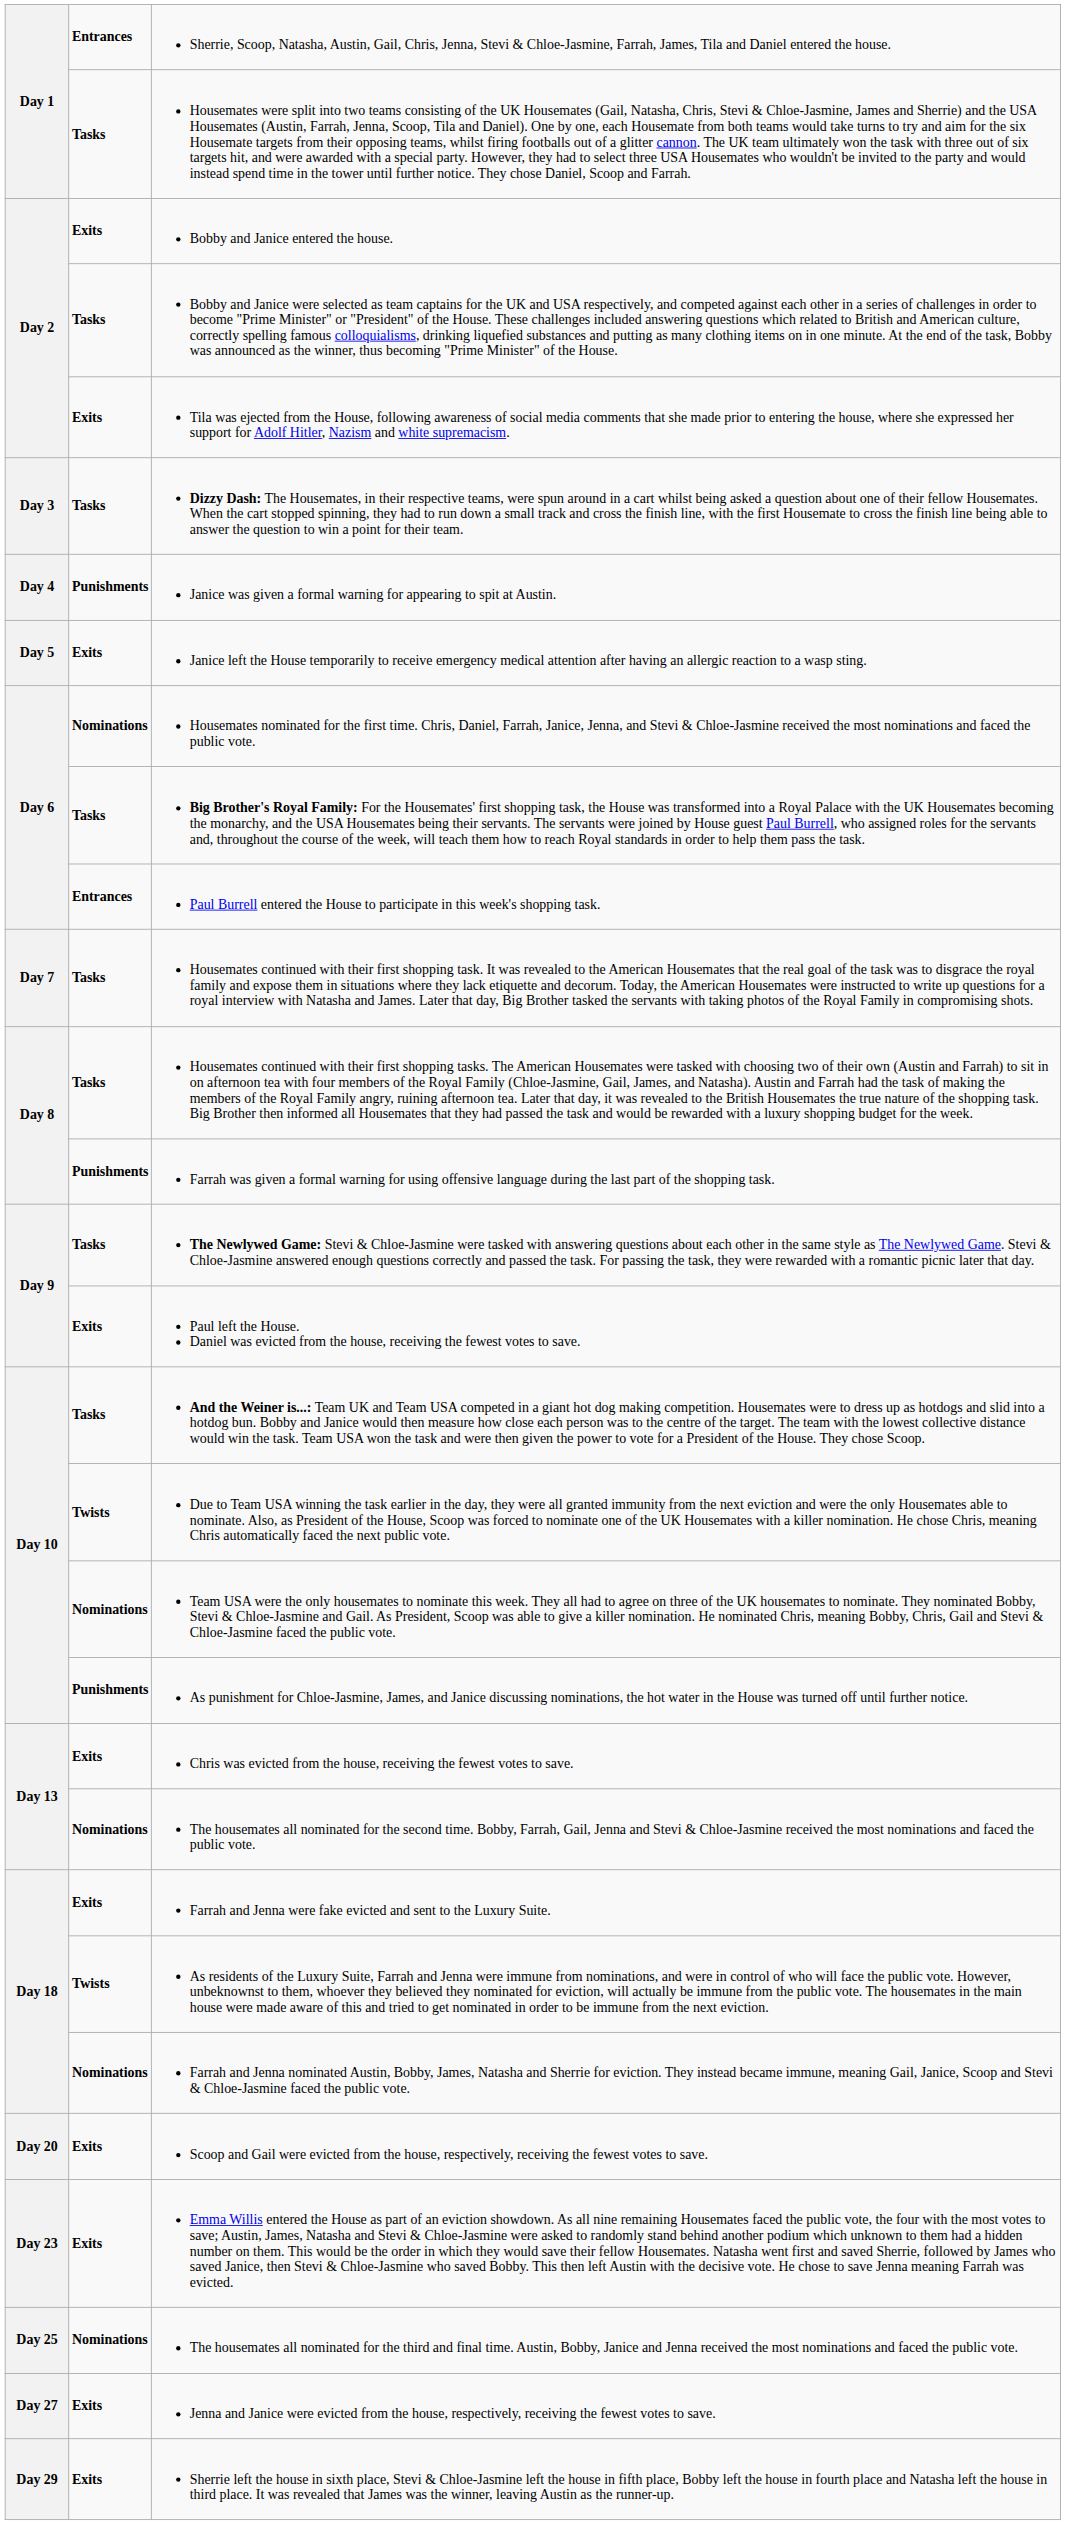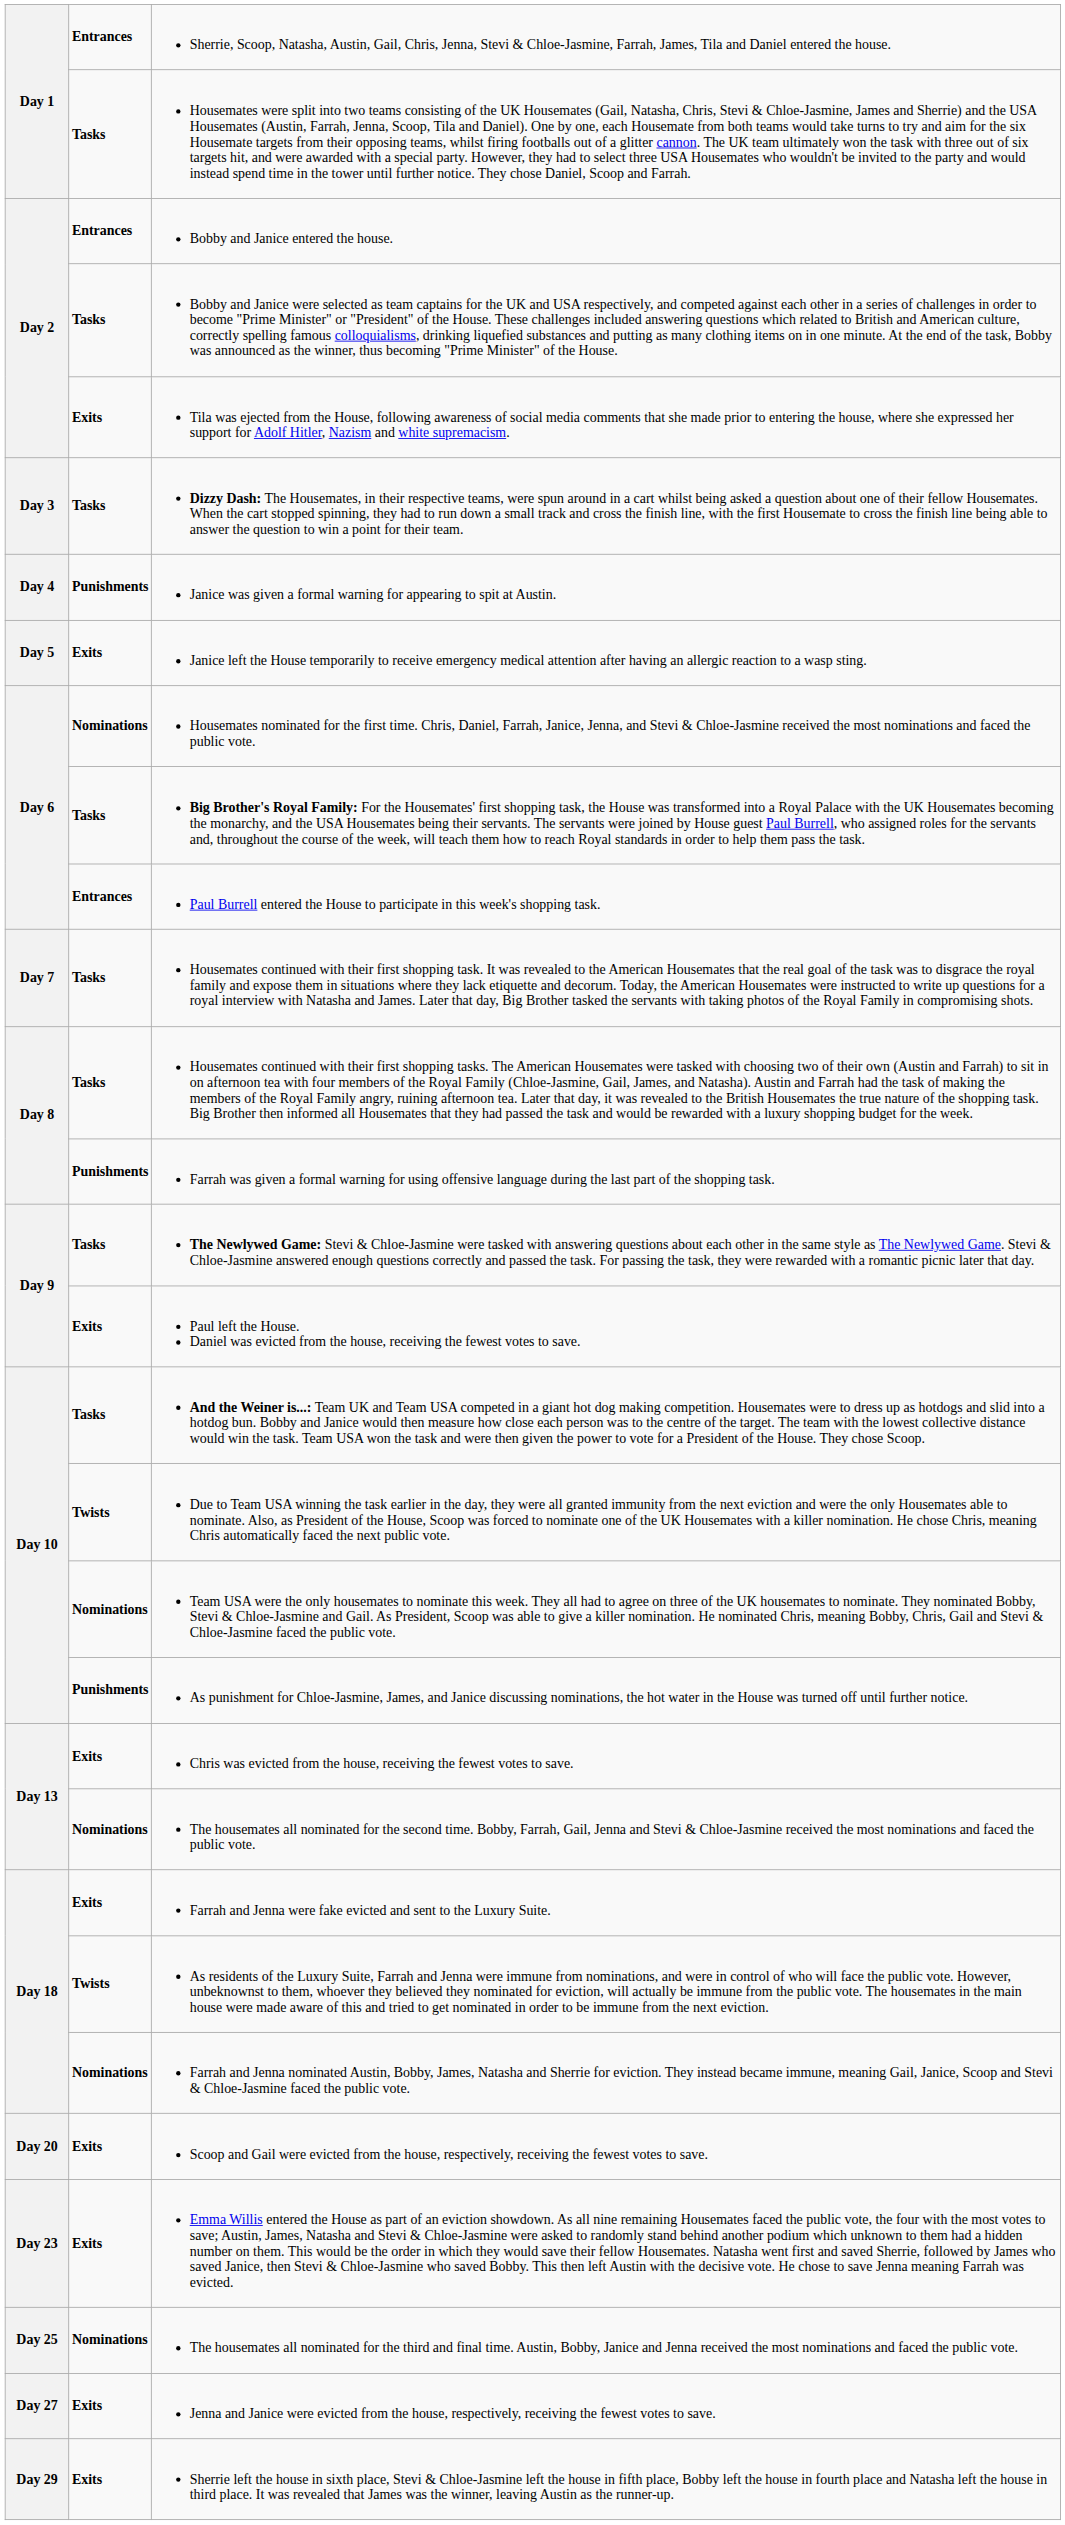 <table class="wikitable" style="width: 96%; margin-left: auto; margin-right: auto;">
 <tr>
 <th rowspan=2 style="width: 6%;"><strong>Day 1</strong></th>
 <td><strong>Entrances</strong></td>
 <td><br><ul><li>Sherrie, Scoop, Natasha, Austin, Gail, Chris, Jenna, Stevi & Chloe-Jasmine, Farrah, James, Tila and Daniel entered the house.</li></ul></td>
 </tr>
 <tr>
 <td><strong>Tasks</strong></td>
 <td><br><ul><li>Housemates were split into two teams consisting of the UK Housemates (Gail, Natasha, Chris, Stevi & Chloe-Jasmine, James and Sherrie) and the USA Housemates (Austin, Farrah, Jenna, Scoop, Tila and Daniel). One by one, each Housemate from both teams would take turns to try and aim for the six Housemate targets from their opposing teams, whilst firing footballs out of a glitter <a href='#'>cannon</a>. The UK team ultimately won the task with three out of six targets hit, and were awarded with a special party. However, they had to select three USA Housemates who wouldn't be invited to the party and would instead spend time in the tower until further notice. They chose Daniel, Scoop and Farrah.</li></ul></td>
 </tr>
 <tr>
 <th rowspan=3 style="width: 6%;"><strong>Day 2</strong></th>
-<td><strong>Exits</strong></td>
+<td><strong>Entrances</strong></td>
 <td><br><ul><li>Bobby and Janice entered the house.</li></ul></td>
 </tr>
 <tr>
 <td><strong>Tasks</strong></td>
 <td><br><ul><li>Bobby and Janice were selected as team captains for the UK and USA respectively, and competed against each other in a series of challenges in order to become "Prime Minister" or "President" of the House. These challenges included answering questions which related to British and American culture, correctly spelling famous <a href='#'>colloquialisms</a>, drinking liquefied substances and putting as many clothing items on in one minute. At the end of the task, Bobby was announced as the winner, thus becoming "Prime Minister" of the House.</li></ul></td>
 </tr>
 <tr>
 <td><strong>Exits</strong></td>
 <td><br><ul><li>Tila was ejected from the House, following awareness of social media comments that she made prior to entering the house, where she expressed her support for <a href='#'>Adolf Hitler</a>, <a href='#'>Nazism</a> and <a href='#'>white supremacism</a>.</li></ul></td>
 </tr>
 <tr>
 <th style="width: 6%;"><strong>Day 3</strong></th>
 <td><strong>Tasks</strong></td>
 <td><br><ul><li><strong>Dizzy Dash:</strong> The Housemates, in their respective teams, were spun around in a cart whilst being asked a question about one of their fellow Housemates. When the cart stopped spinning, they had to run down a small track and cross the finish line, with the first Housemate to cross the finish line being able to answer the question to win a point for their team.</li></ul></td>
 </tr>
 <tr>
 <th style="width: 6%;"><strong>Day 4</strong></th>
 <td><strong>Punishments</strong></td>
 <td><br><ul><li>Janice was given a formal warning for appearing to spit at Austin.</li></ul></td>
 </tr>
 <tr>
 <th style="width: 6%;"><strong>Day 5</strong></th>
 <td><strong>Exits</strong></td>
 <td><br><ul><li>Janice left the House temporarily to receive emergency medical attention after having an allergic reaction to a wasp sting.</li></ul></td>
 </tr>
 <tr>
 <th rowspan="3" style="width: 6%;"><strong>Day 6</strong></th>
 <td><strong>Nominations</strong></td>
 <td><br><ul><li>Housemates nominated for the first time. Chris, Daniel, Farrah, Janice, Jenna, and Stevi & Chloe-Jasmine received the most nominations and faced the public vote.</li></ul></td>
 </tr>
 <tr>
 <td><strong>Tasks</strong></td>
 <td><br><ul><li><strong>Big Brother's Royal Family:</strong> For the Housemates' first shopping task, the House was transformed into a Royal Palace with the UK Housemates becoming the monarchy, and the USA Housemates being their servants. The servants were joined by House guest <a href='#'>Paul Burrell</a>, who assigned roles for the servants and, throughout the course of the week, will teach them how to reach Royal standards in order to help them pass the task.</li></ul></td>
 </tr>
 <tr>
 <td><strong>Entrances</strong></td>
 <td><br><ul><li><a href='#'>Paul Burrell</a> entered the House to participate in this week's shopping task.</li></ul></td>
 </tr>
 <tr>
 <th style="width: 6%;"><strong>Day 7</strong></th>
 <td><strong>Tasks</strong></td>
 <td><br><ul><li>Housemates continued with their first shopping task. It was revealed to the American Housemates that the real goal of the task was to disgrace the royal family and expose them in situations where they lack etiquette and decorum. Today, the American Housemates were instructed to write up questions for a royal interview with Natasha and James. Later that day, Big Brother tasked the servants with taking photos of the Royal Family in compromising shots.</li></ul></td>
 </tr>
 <tr>
 <th rowspan="2" style="width: 6%;"><strong>Day 8</strong></th>
 <td><strong>Tasks</strong></td>
 <td><br><ul><li>Housemates continued with their first shopping tasks. The American Housemates were tasked with choosing two of their own (Austin and Farrah) to sit in on afternoon tea with four members of the Royal Family (Chloe-Jasmine, Gail, James, and Natasha). Austin and Farrah had the task of making the members of the Royal Family angry, ruining afternoon tea. Later that day, it was revealed to the British Housemates the true nature of the shopping task. Big Brother then informed all Housemates that they had passed the task and would be rewarded with a luxury shopping budget for the week.</li></ul></td>
 </tr>
 <tr>
 <td><strong>Punishments</strong></td>
 <td><br><ul><li>Farrah was given a formal warning for using offensive language during the last part of the shopping task.</li></ul></td>
 </tr>
 <tr>
 <th rowspan="2" style="width: 6%;"><strong>Day 9</strong></th>
 <td><strong>Tasks</strong></td>
 <td><br><ul><li><strong>The Newlywed Game:</strong> Stevi & Chloe-Jasmine were tasked with answering questions about each other in the same style as <a href='#'>The Newlywed Game</a>. Stevi & Chloe-Jasmine answered enough questions correctly and passed the task. For passing the task, they were rewarded with a romantic picnic later that day.</li></ul></td>
 </tr>
 <tr>
 <td><strong>Exits</strong></td>
 <td><br><ul><li>Paul left the House.</li><li>Daniel was evicted from the house, receiving the fewest votes to save.</li></ul></td>
 </tr>
 <tr>
 <th rowspan="4" style="width: 6%;"><strong>Day 10</strong></th>
 <td><strong>Tasks</strong></td>
 <td><br><ul><li><strong>And the Weiner is...:</strong> Team UK and Team USA competed in a giant hot dog making competition. Housemates were to dress up as hotdogs and slid into a hotdog bun. Bobby and Janice would then measure how close each person was to the centre of the target. The team with the lowest collective distance would win the task. Team USA won the task and were then given the power to vote for a President of the House. They chose Scoop.</li></ul></td>
 </tr>
 <tr>
 <td><strong>Twists</strong></td>
 <td><br><ul><li>Due to Team USA winning the task earlier in the day, they were all granted immunity from the next eviction and were the only Housemates able to nominate. Also, as President of the House, Scoop was forced to nominate one of the UK Housemates with a killer nomination. He chose Chris, meaning Chris automatically faced the next public vote.</li></ul></td>
 </tr>
 <tr>
 <td><strong>Nominations</strong></td>
 <td><br><ul><li>Team USA were the only housemates to nominate this week. They all had to agree on three of the UK housemates to nominate. They nominated Bobby, Stevi & Chloe-Jasmine and Gail. As President, Scoop was able to give a killer nomination. He nominated Chris, meaning Bobby, Chris, Gail and Stevi & Chloe-Jasmine faced the public vote.</li></ul></td>
 </tr>
 <tr>
 <td><strong>Punishments</strong></td>
 <td><br><ul><li>As punishment for Chloe-Jasmine, James, and Janice discussing nominations, the hot water in the House was turned off until further notice.</li></ul></td>
 </tr>
 <tr>
 <th rowspan="2" style="width: 6%;"><strong>Day 13</strong></th>
 <td><strong>Exits</strong></td>
 <td><br><ul><li>Chris was evicted from the house, receiving the fewest votes to save.</li></ul></td>
 </tr>
 <tr>
 <td><strong>Nominations</strong></td>
 <td><br><ul><li>The housemates all nominated for the second time. Bobby, Farrah, Gail, Jenna and Stevi & Chloe-Jasmine received the most nominations and faced the public vote.</li></ul></td>
 </tr>
 <tr>
 <th rowspan="3" style="width: 6%;"><strong>Day 18</strong></th>
 <td><strong>Exits</strong></td>
 <td><br><ul><li>Farrah and Jenna were fake evicted and sent to the Luxury Suite.</li></ul></td>
 </tr>
 <tr>
 <td><strong>Twists</strong></td>
 <td><br><ul><li>As residents of the Luxury Suite, Farrah and Jenna were immune from nominations, and were in control of who will face the public vote. However, unbeknownst to them, whoever they believed they nominated for eviction, will actually be immune from the public vote. The housemates in the main house were made aware of this and tried to get nominated in order to be immune from the next eviction.</li></ul></td>
 </tr>
 <tr>
 <td><strong>Nominations</strong></td>
 <td><br><ul><li>Farrah and Jenna nominated Austin, Bobby, James, Natasha and Sherrie for eviction. They instead became immune, meaning Gail, Janice, Scoop and Stevi & Chloe-Jasmine faced the public vote.</li></ul></td>
 </tr>
 <tr>
 <th rowspan="1" style="width: 6%;"><strong>Day 20</strong></th>
 <td><strong>Exits</strong></td>
 <td><br><ul><li>Scoop and Gail were evicted from the house, respectively, receiving the fewest votes to save.</li></ul></td>
 </tr>
 <tr>
 <th rowspan="1" style="width: 6%;"><strong>Day 23</strong></th>
 <td><strong>Exits</strong></td>
 <td><br><ul><li><a href='#'>Emma Willis</a> entered the House as part of an eviction showdown. As all nine remaining Housemates faced the public vote, the four with the most votes to save; Austin, James, Natasha and Stevi & Chloe-Jasmine were asked to randomly stand behind another podium which unknown to them had a hidden number on them. This would be the order in which they would save their fellow Housemates. Natasha went first and saved Sherrie, followed by James who saved Janice, then Stevi & Chloe-Jasmine who saved Bobby. This then left Austin with the decisive vote. He chose to save Jenna meaning Farrah was evicted.</li></ul></td>
 </tr>
 <tr>
 <th rowspan="1" style="width: 6%;"><strong>Day 25</strong></th>
 <td><strong>Nominations</strong></td>
 <td><br><ul><li>The housemates all nominated for the third and final time. Austin, Bobby, Janice and Jenna received the most nominations and faced the public vote.</li></ul></td>
 </tr>
 <tr>
 <th rowspan="1" style="width: 6%;"><strong>Day 27</strong></th>
 <td><strong>Exits</strong></td>
 <td><br><ul><li>Jenna and Janice were evicted from the house, respectively, receiving the fewest votes to save.</li></ul></td>
 </tr>
 <tr>
 <th style="width: 6%;"><strong>Day 29</strong></th>
 <td><strong>Exits</strong></td>
 <td><br><ul><li>Sherrie left the house in sixth place, Stevi & Chloe-Jasmine left the house in fifth place, Bobby left the house in fourth place and Natasha left the house in third place. It was revealed that James was the winner, leaving Austin as the runner-up.</li></ul></td>
 </tr>
 </table>
